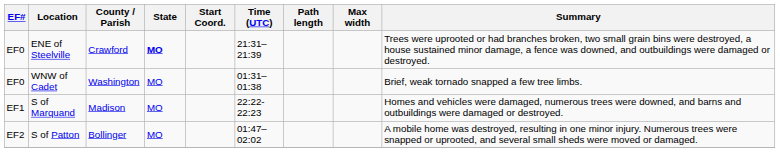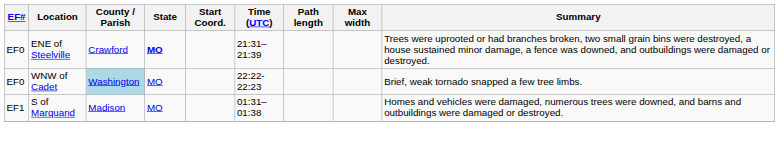 <table class="wikitable sortable" style="width:100%;">
 <tr>
 <th scope="col"  style="width:3%; text-align:center;"><a href='#'>EF#</a></th>
 <th scope="col"  style="width:7%; text-align:center;" class="unsortable">Location</th>
 <th scope="col"  style="width:6%; text-align:center;" class="unsortable">County / Parish</th>
 <th scope="col"  style="width:5%; text-align:center;">State</th>
 <th scope="col"  style="width:6%; text-align:center;">Start Coord.</th>
 <th scope="col"  style="width:6%; text-align:center;">Time (<a href='#'>UTC</a>)</th>
 <th scope="col"  style="width:6%; text-align:center;">Path length</th>
 <th scope="col"  style="width:6%; text-align:center;">Max width</th>
 <th scope="col" class="unsortable" style="width:48%; text-align:center;">Summary</th>
 </tr>
 <tr>
 <td bgcolor=>EF0</td>
 <td>ENE of <a href='#'>Steelville</a></td>
 <td><a href='#'>Crawford</a></td>
 <td><strong><a href='#'>MO</a></strong></td>
 <td></td>
 <td>21:31–21:39</td>
 <td></td>
 <td></td>
 <td>Trees were uprooted or had branches broken, two small grain bins were destroyed, a house sustained minor damage, a fence was downed, and outbuildings were damaged or destroyed.</td>
 </tr>
 <tr>
 <td bgcolor=>EF0</td>
 <td>WNW of <a href='#'>Cadet</a></td>
-<td><a href='#'>Washington</a></td>
+<td style="background: lightblue;"><a href='#'>Washington</a></td>
 <td><a href='#'>MO</a></td>
 <td></td>
-<td>01:31–01:38</td>
+<td>22:22-22:23</td>
 <td></td>
 <td></td>
 <td>Brief, weak tornado snapped a few tree limbs.</td>
 </tr>
 <tr>
 <td bgcolor=>EF1</td>
 <td>S of <a href='#'>Marquand</a></td>
 <td><a href='#'>Madison</a></td>
 <td><a href='#'>MO</a></td>
 <td></td>
-<td>22:22-22:23</td>
+<td>01:31–01:38</td>
 <td></td>
 <td></td>
 <td>Homes and vehicles were damaged, numerous trees were downed, and barns and outbuildings were damaged or destroyed.</td>
 </tr>
 <tr>
-<td bgcolor=>EF2</td>
-<td>S of <a href='#'>Patton</a></td>
-<td><a href='#'>Bollinger</a></td>
-<td><a href='#'>MO</a></td>
-<td></td>
-<td>01:47–02:02</td>
-<td></td>
-<td></td>
-<td>A mobile home was destroyed, resulting in one minor injury. Numerous trees were snapped or uprooted, and several small sheds were moved or damaged.</td>
-</tr>
-<tr>
 </tr>
 </table>
